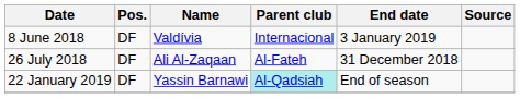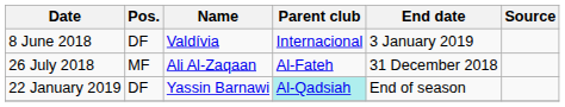 <table class="wikitable" style="text-align:left">
 <tr>
 <th>Date</th>
 <th>Pos.</th>
 <th>Name</th>
 <th>Parent club</th>
 <th>End date</th>
 <th>Source</th>
 </tr>
 <tr>
 <td>8 June 2018</td>
 <td>DF</td>
 <td> <a href='#'>Valdívia</a></td>
 <td> <a href='#'>Internacional</a></td>
 <td>3 January 2019</td>
 <td></td>
 </tr>
 <tr>
 <td>26 July 2018</td>
-<td>DF</td>
+<td>MF</td>
 <td> <a href='#'>Ali Al-Zaqaan</a></td>
 <td> <a href='#'>Al-Fateh</a></td>
 <td>31 December 2018</td>
 <td></td>
 </tr>
 <tr>
 <td>22 January 2019</td>
 <td>DF</td>
 <td> <a href='#'>Yassin Barnawi</a></td>
 <td style="background: paleturquoise;"> <a href='#'>Al-Qadsiah</a></td>
 <td>End of season</td>
 <td></td>
 </tr>
 <tr>
 </tr>
 </table>
